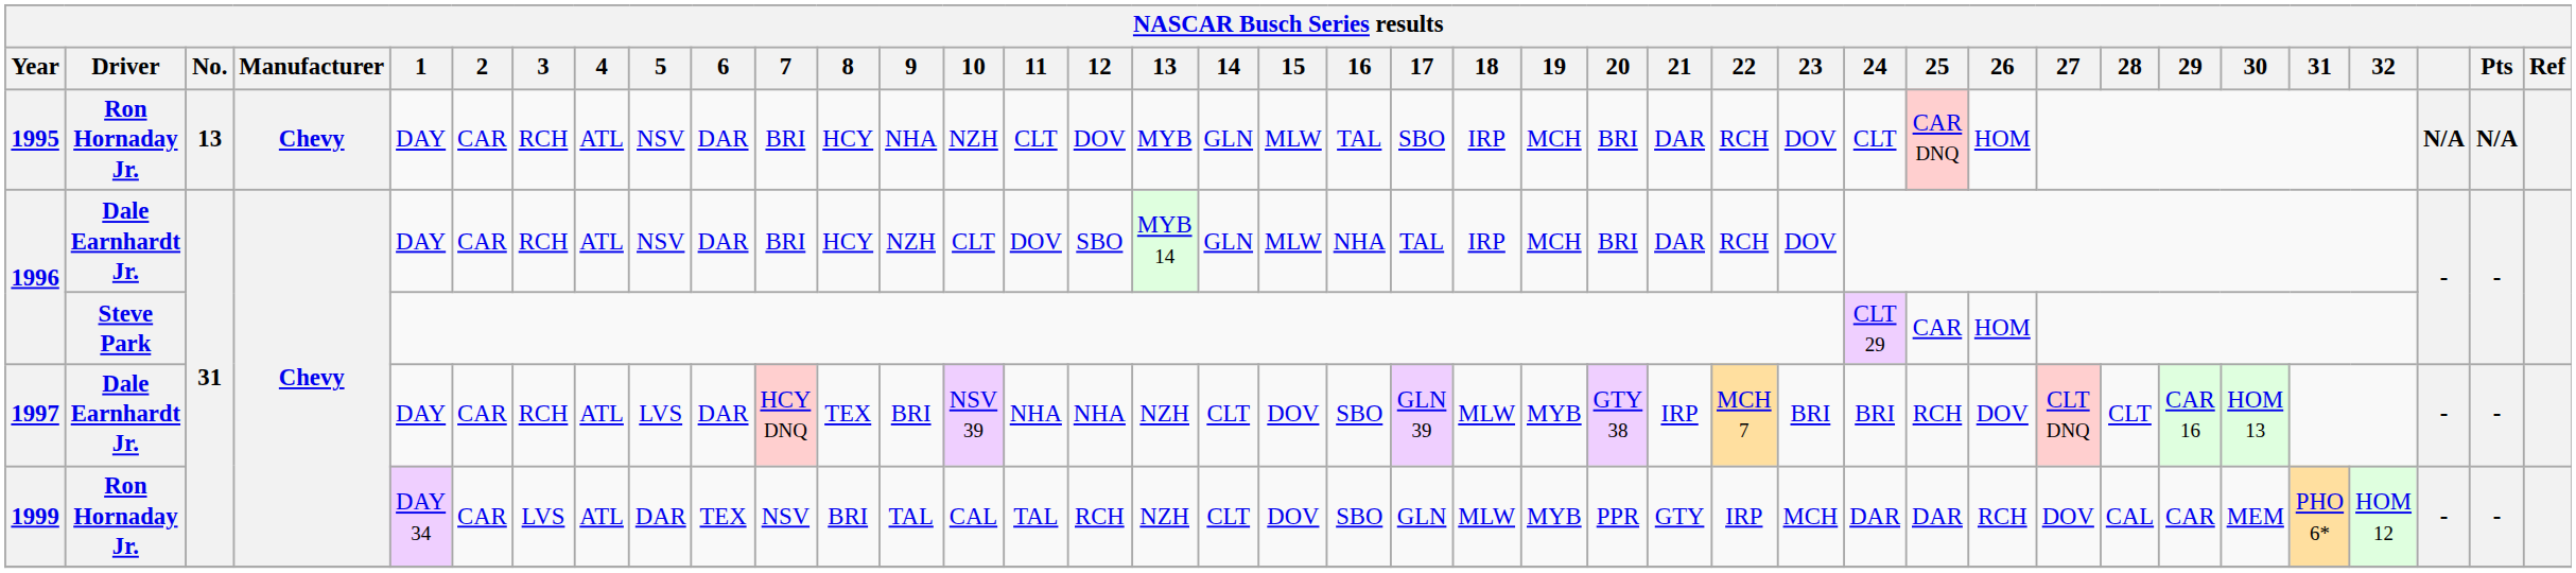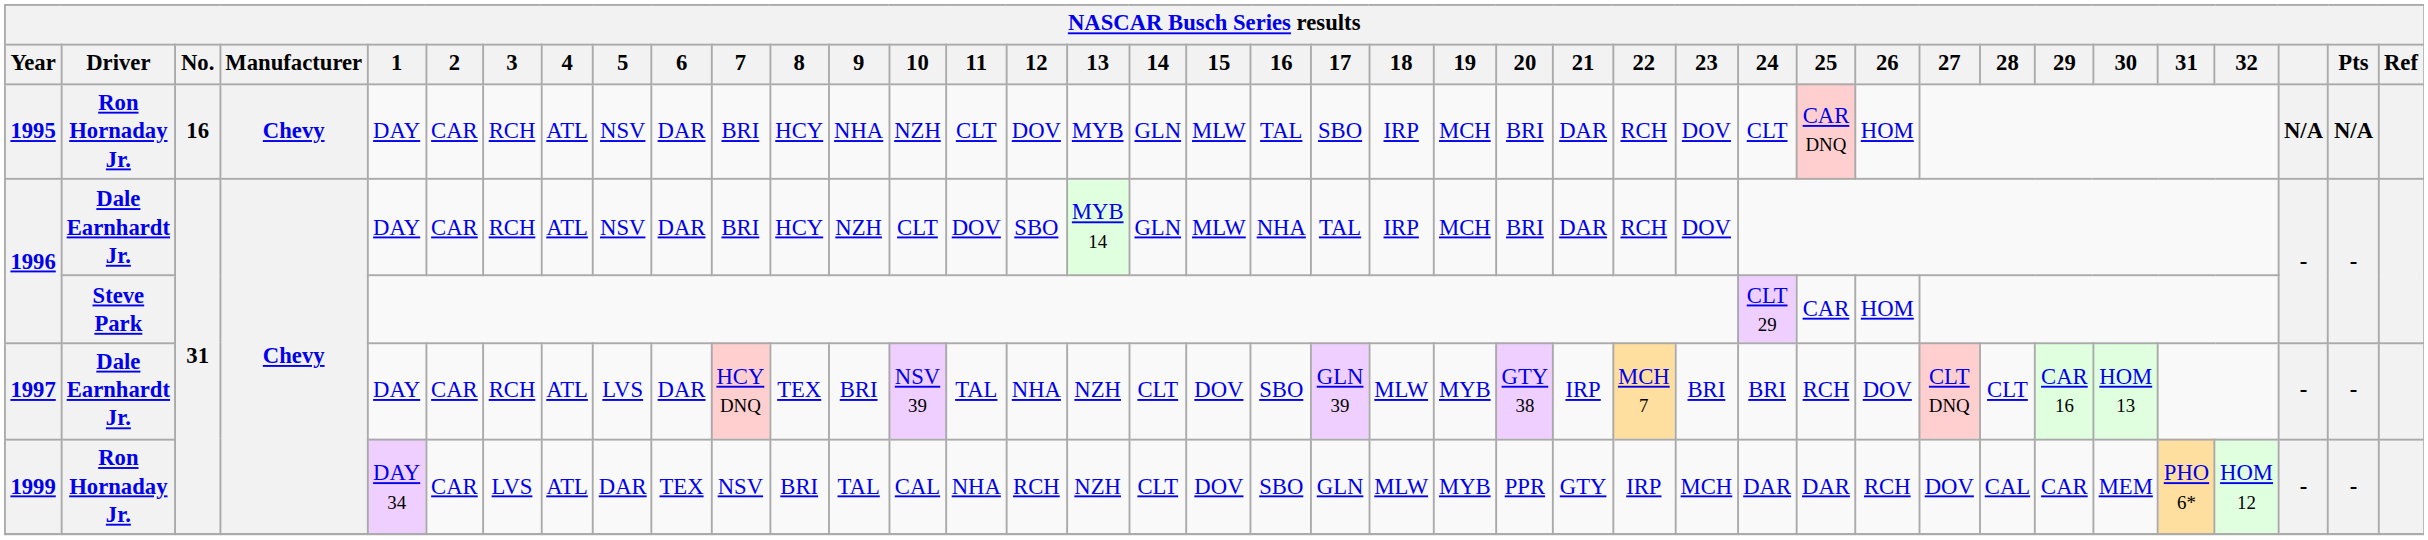 <table class="wikitable" style="text-align:center; font-size:75%">
 <tr>
 <th colspan=42><a href='#'>NASCAR Busch Series</a> results</th>
 </tr>
 <tr>
 <th>Year</th>
 <th>Driver</th>
 <th>No.</th>
 <th>Manufacturer</th>
 <th>1</th>
 <th>2</th>
 <th>3</th>
 <th>4</th>
 <th>5</th>
 <th>6</th>
 <th>7</th>
 <th>8</th>
 <th>9</th>
 <th>10</th>
 <th>11</th>
 <th>12</th>
 <th>13</th>
 <th>14</th>
 <th>15</th>
 <th>16</th>
 <th>17</th>
 <th>18</th>
 <th>19</th>
 <th>20</th>
 <th>21</th>
 <th>22</th>
 <th>23</th>
 <th>24</th>
 <th>25</th>
 <th>26</th>
 <th>27</th>
 <th>28</th>
 <th>29</th>
 <th>30</th>
 <th>31</th>
 <th>32</th>
 <th></th>
 <th>Pts</th>
 <th>Ref</th>
 </tr>
 <tr>
 <th><a href='#'>1995</a></th>
 <th><a href='#'>Ron Hornaday Jr.</a></th>
-<th>13</th>
+<th>16</th>
 <th><a href='#'>Chevy</a></th>
 <td><a href='#'>DAY</a></td>
 <td><a href='#'>CAR</a></td>
 <td><a href='#'>RCH</a></td>
 <td><a href='#'>ATL</a></td>
 <td><a href='#'>NSV</a></td>
 <td><a href='#'>DAR</a></td>
 <td><a href='#'>BRI</a></td>
 <td><a href='#'>HCY</a></td>
 <td><a href='#'>NHA</a></td>
 <td><a href='#'>NZH</a></td>
 <td><a href='#'>CLT</a></td>
 <td><a href='#'>DOV</a></td>
 <td><a href='#'>MYB</a></td>
 <td><a href='#'>GLN</a></td>
 <td><a href='#'>MLW</a></td>
 <td><a href='#'>TAL</a></td>
 <td><a href='#'>SBO</a></td>
 <td><a href='#'>IRP</a></td>
 <td><a href='#'>MCH</a></td>
 <td><a href='#'>BRI</a></td>
 <td><a href='#'>DAR</a></td>
 <td><a href='#'>RCH</a></td>
 <td><a href='#'>DOV</a></td>
 <td><a href='#'>CLT</a></td>
 <td style="background:#FFCFCF;"><a href='#'>CAR</a><br><small>DNQ</small></td>
 <td><a href='#'>HOM</a></td>
 <td colspan=6></td>
 <th>N/A</th>
 <th>N/A</th>
 <th></th>
 </tr>
 <tr>
 <th rowspan=2><a href='#'>1996</a></th>
 <th><a href='#'>Dale Earnhardt Jr.</a></th>
 <th rowspan=4>31</th>
 <th rowspan=4><a href='#'>Chevy</a></th>
 <td><a href='#'>DAY</a></td>
 <td><a href='#'>CAR</a></td>
 <td><a href='#'>RCH</a></td>
 <td><a href='#'>ATL</a></td>
 <td><a href='#'>NSV</a></td>
 <td><a href='#'>DAR</a></td>
 <td><a href='#'>BRI</a></td>
 <td><a href='#'>HCY</a></td>
 <td><a href='#'>NZH</a></td>
 <td><a href='#'>CLT</a></td>
 <td><a href='#'>DOV</a></td>
 <td><a href='#'>SBO</a></td>
 <td style="background:#DFFFDF;"><a href='#'>MYB</a><br><small>14</small></td>
 <td><a href='#'>GLN</a></td>
 <td><a href='#'>MLW</a></td>
 <td><a href='#'>NHA</a></td>
 <td><a href='#'>TAL</a></td>
 <td><a href='#'>IRP</a></td>
 <td><a href='#'>MCH</a></td>
 <td><a href='#'>BRI</a></td>
 <td><a href='#'>DAR</a></td>
 <td><a href='#'>RCH</a></td>
 <td><a href='#'>DOV</a></td>
 <td colspan=9></td>
 <th rowspan=2>-</th>
 <th rowspan=2>-</th>
 <th rowspan=2><br></th>
 </tr>
 <tr>
 <th><a href='#'>Steve Park</a></th>
 <td colspan=23></td>
 <td style="background:#EFCFFF;"><a href='#'>CLT</a><br><small>29</small></td>
 <td><a href='#'>CAR</a></td>
 <td><a href='#'>HOM</a></td>
 <td colspan=6></td>
 </tr>
 <tr>
 <th><a href='#'>1997</a></th>
 <th><a href='#'>Dale Earnhardt Jr.</a></th>
 <td><a href='#'>DAY</a></td>
 <td><a href='#'>CAR</a></td>
 <td><a href='#'>RCH</a></td>
 <td><a href='#'>ATL</a></td>
 <td><a href='#'>LVS</a></td>
 <td><a href='#'>DAR</a></td>
 <td style="background:#FFCFCF;"><a href='#'>HCY</a><br><small>DNQ</small></td>
 <td><a href='#'>TEX</a></td>
 <td><a href='#'>BRI</a></td>
 <td style="background:#EFCFFF;"><a href='#'>NSV</a><br><small>39</small></td>
-<td><a href='#'>NHA</a></td>
+<td><a href='#'>TAL</a></td>
 <td><a href='#'>NHA</a></td>
 <td><a href='#'>NZH</a></td>
 <td><a href='#'>CLT</a></td>
 <td><a href='#'>DOV</a></td>
 <td><a href='#'>SBO</a></td>
 <td style="background:#EFCFFF;"><a href='#'>GLN</a><br><small>39</small></td>
 <td><a href='#'>MLW</a></td>
 <td><a href='#'>MYB</a></td>
 <td style="background:#EFCFFF;"><a href='#'>GTY</a><br><small>38</small></td>
 <td><a href='#'>IRP</a></td>
 <td style="background:#FFDF9F;"><a href='#'>MCH</a><br><small>7</small></td>
 <td><a href='#'>BRI</a></td>
 <td><a href='#'>BRI</a></td>
 <td><a href='#'>RCH</a></td>
 <td><a href='#'>DOV</a></td>
 <td style="background:#FFCFCF;"><a href='#'>CLT</a><br><small>DNQ</small></td>
 <td><a href='#'>CLT</a></td>
 <td style="background:#DFFFDF;"><a href='#'>CAR</a><br><small>16</small></td>
 <td style="background:#DFFFDF;"><a href='#'>HOM</a><br><small>13</small></td>
 <td colspan=2></td>
 <th>-</th>
 <th>-</th>
 <th></th>
 </tr>
 <tr>
 <th><a href='#'>1999</a></th>
 <th><a href='#'>Ron Hornaday Jr.</a></th>
 <td style="background:#EFCFFF;"><a href='#'>DAY</a><br><small>34</small></td>
 <td><a href='#'>CAR</a></td>
 <td><a href='#'>LVS</a></td>
 <td><a href='#'>ATL</a></td>
 <td><a href='#'>DAR</a></td>
 <td><a href='#'>TEX</a></td>
 <td><a href='#'>NSV</a></td>
 <td><a href='#'>BRI</a></td>
 <td><a href='#'>TAL</a></td>
 <td><a href='#'>CAL</a></td>
-<td><a href='#'>TAL</a></td>
+<td><a href='#'>NHA</a></td>
 <td><a href='#'>RCH</a></td>
 <td><a href='#'>NZH</a></td>
 <td><a href='#'>CLT</a></td>
 <td><a href='#'>DOV</a></td>
 <td><a href='#'>SBO</a></td>
 <td><a href='#'>GLN</a></td>
 <td><a href='#'>MLW</a></td>
 <td><a href='#'>MYB</a></td>
 <td><a href='#'>PPR</a></td>
 <td><a href='#'>GTY</a></td>
 <td><a href='#'>IRP</a></td>
 <td><a href='#'>MCH</a></td>
 <td><a href='#'>DAR</a></td>
 <td><a href='#'>DAR</a></td>
 <td><a href='#'>RCH</a></td>
 <td><a href='#'>DOV</a></td>
 <td><a href='#'>CAL</a></td>
 <td><a href='#'>CAR</a></td>
 <td><a href='#'>MEM</a></td>
 <td style="background:#FFDF9F;"><a href='#'>PHO</a><br><small>6*</small></td>
 <td style="background:#DFFFDF;"><a href='#'>HOM</a><br><small>12</small></td>
 <th>-</th>
 <th>-</th>
 <th></th>
 </tr>
 <tr>
 </tr>
 </table>
